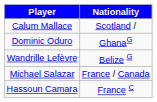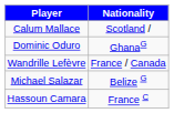 <table class="wikitable" style="text-align:center; margin-left:1em; font-size:85%;">
 <tr>
 <th style="background:#00f; color:white; text-align:center;">Player</th>
 <th style="background:#00f; color:white; text-align:center;">Nationality</th>
 </tr>
 <tr>
 <td><a href='#'>Calum Mallace</a></td>
 <td> <a href='#'>Scotland</a> / </td>
 </tr>
 <tr>
 <td><a href='#'>Dominic Oduro</a></td>
 <td> <a href='#'>Ghana</a><sup><a href='#'>G</a></sup></td>
 </tr>
 <tr>
 <td><a href='#'>Wandrille Lefèvre</a></td>
-<td> <a href='#'>Belize</a> <sup><a href='#'>G</a></sup></td>
+<td> <a href='#'>France</a> /  <a href='#'>Canada</a></td>
 </tr>
 <tr>
 <td><a href='#'>Michael Salazar</a></td>
-<td> <a href='#'>France</a> /  <a href='#'>Canada</a></td>
+<td> <a href='#'>Belize</a> <sup><a href='#'>G</a></sup></td>
 </tr>
 <tr>
 <td><a href='#'>Hassoun Camara</a></td>
 <td> <a href='#'>France</a> <sup><a href='#'>C</a></sup></td>
 </tr>
 </table>
